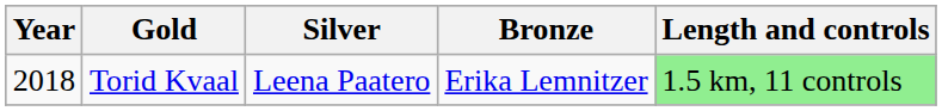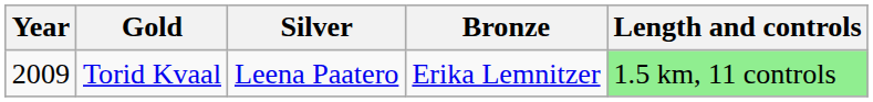 <table class="wikitable">
 <tr>
 <th>Year</th>
 <th>Gold</th>
 <th>Silver</th>
 <th>Bronze</th>
 <th>Length and controls</th>
 </tr>
 <tr>
-<td>2018</td>
+<td>2009</td>
 <td> <a href='#'>Torid Kvaal</a></td>
 <td> <a href='#'>Leena Paatero</a></td>
 <td> <a href='#'>Erika Lemnitzer</a></td>
 <td style="background: lightgreen;">1.5 km, 11 controls</td>
 </tr>
 </table>
